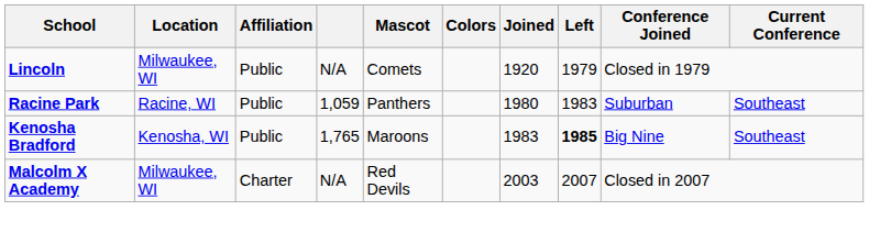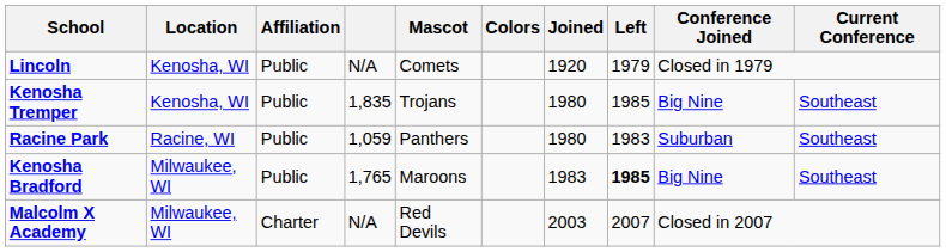 <table class="wikitable sortable">
 <tr>
 <th>School</th>
 <th>Location</th>
 <th>Affiliation</th>
 <th></th>
 <th>Mascot</th>
 <th>Colors</th>
 <th>Joined</th>
 <th>Left</th>
 <th>Conference Joined</th>
 <th>Current Conference</th>
 </tr>
 <tr>
 <td><a href='#'><strong>Lincoln</strong></a></td>
-<td><a href='#'>Milwaukee, WI</a></td>
+<td><a href='#'>Kenosha, WI</a></td>
 <td>Public</td>
 <td>N/A</td>
 <td>Comets</td>
 <td> </td>
 <td>1920</td>
 <td>1979</td>
 <td colspan="2">Closed in 1979</td>
+</tr>
+<tr>
+<td><a href='#'><strong>Kenosha Tremper</strong></a></td>
+<td><a href='#'>Kenosha, WI</a></td>
+<td>Public</td>
+<td>1,835</td>
+<td>Trojans</td>
+<td> </td>
+<td>1980</td>
+<td>1985</td>
+<td><a href='#'>Big Nine</a></td>
+<td><a href='#'>Southeast</a></td>
 </tr>
 <tr>
 <td><a href='#'><strong>Racine Park</strong></a></td>
 <td><a href='#'>Racine, WI</a></td>
 <td>Public</td>
 <td>1,059</td>
 <td>Panthers</td>
 <td> </td>
 <td>1980</td>
 <td>1983</td>
 <td><a href='#'>Suburban</a></td>
 <td><a href='#'>Southeast</a></td>
 </tr>
 <tr>
 <td><a href='#'><strong>Kenosha Bradford</strong></a></td>
-<td><a href='#'>Kenosha, WI</a></td>
+<td><a href='#'>Milwaukee, WI</a></td>
 <td>Public</td>
 <td>1,765</td>
 <td>Maroons</td>
 <td> </td>
 <td>1983</td>
 <td><strong>1985</strong></td>
 <td><a href='#'>Big Nine</a></td>
 <td><a href='#'>Southeast</a></td>
 </tr>
 <tr>
 <td><a href='#'><strong>Malcolm X Academy</strong></a></td>
 <td><a href='#'>Milwaukee, WI</a></td>
 <td>Charter</td>
 <td>N/A</td>
 <td>Red Devils</td>
 <td> </td>
 <td>2003</td>
 <td>2007</td>
 <td colspan="2">Closed in 2007</td>
 </tr>
 </table>
